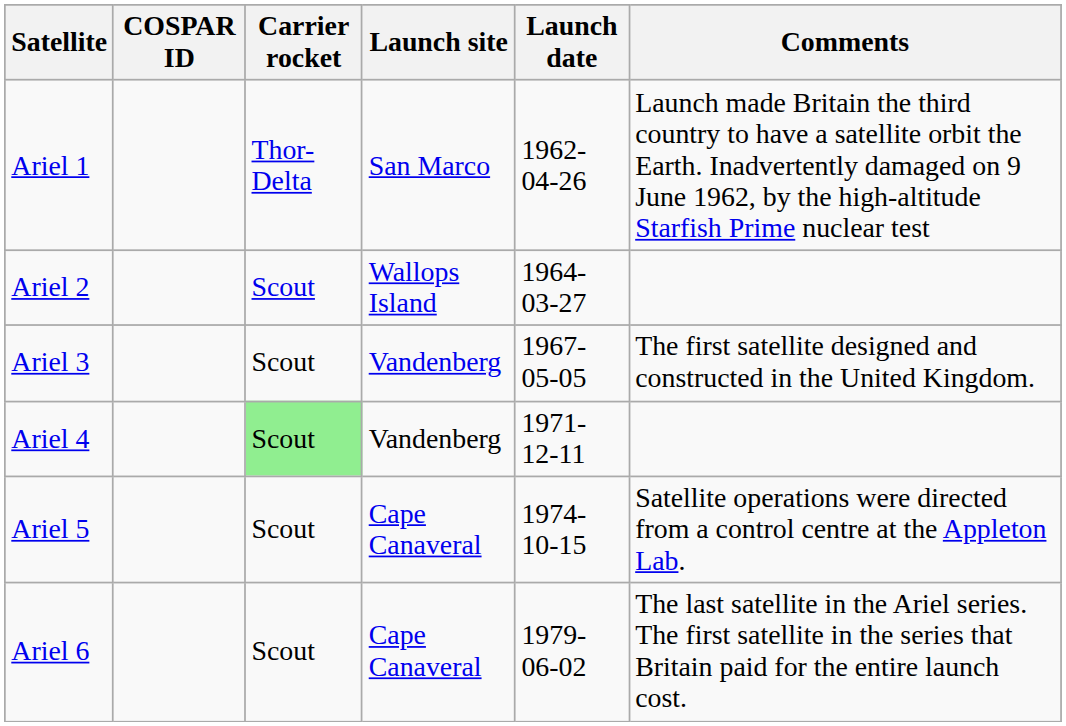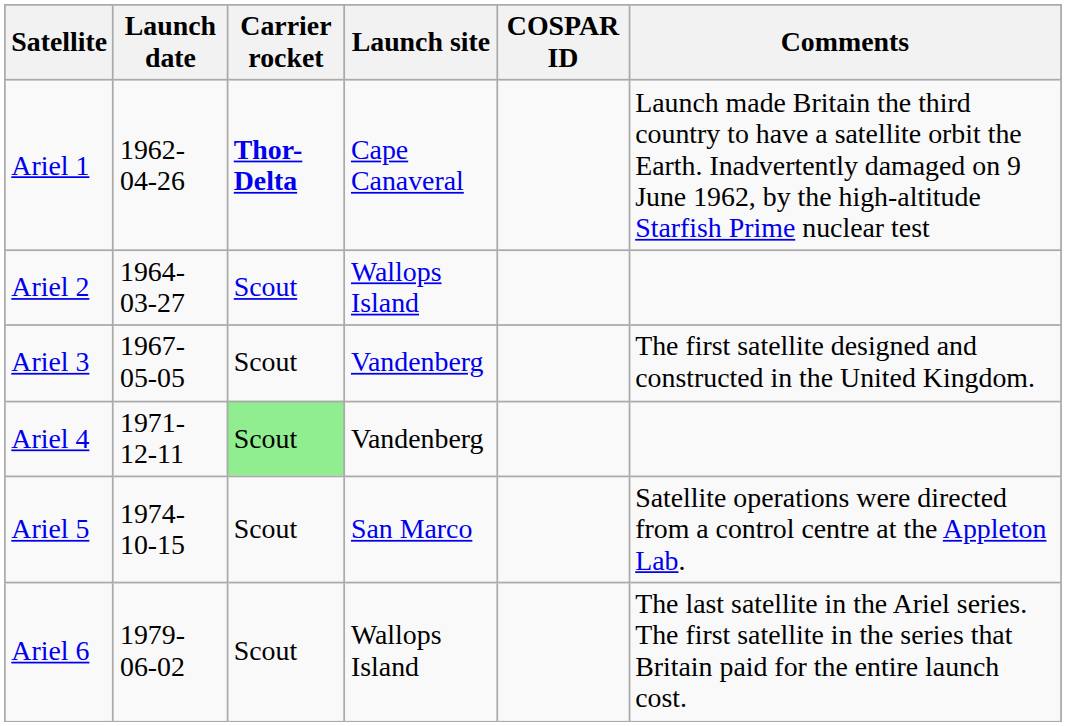 <table class="wikitable">
 <tr>
 <th>Satellite</th>
-<th>COSPAR ID</th>
+<th>Launch date</th>
 <th>Carrier rocket</th>
 <th>Launch site</th>
-<th>Launch date</th>
+<th>COSPAR ID</th>
 <th>Comments</th>
 </tr>
 <tr>
 <td><a href='#'>Ariel 1</a></td>
+<td>1962-04-26</td>
+<td><strong><a href='#'>Thor-Delta</a></strong></td>
+<td><a href='#'>Cape Canaveral</a></td>
 <td></td>
-<td><a href='#'>Thor-Delta</a></td>
-<td><a href='#'>San Marco</a></td>
-<td>1962-04-26</td>
 <td>Launch made Britain the third country to have a satellite orbit the Earth. Inadvertently damaged on 9 June 1962, by the high-altitude <a href='#'>Starfish Prime</a> nuclear test</td>
 </tr>
 <tr>
 <td><a href='#'>Ariel 2</a></td>
-<td></td>
+<td>1964-03-27</td>
 <td><a href='#'>Scout</a></td>
 <td><a href='#'>Wallops Island</a></td>
-<td>1964-03-27</td>
+<td></td>
 <td></td>
 </tr>
 <tr>
 <td><a href='#'>Ariel 3</a></td>
-<td></td>
+<td>1967-05-05</td>
 <td>Scout</td>
 <td><a href='#'>Vandenberg</a></td>
-<td>1967-05-05</td>
+<td></td>
 <td>The first satellite designed and constructed in the United Kingdom.</td>
 </tr>
 <tr>
 <td><a href='#'>Ariel 4</a></td>
-<td></td>
+<td>1971-12-11</td>
 <td style="background: lightgreen;">Scout</td>
 <td>Vandenberg</td>
-<td>1971-12-11</td>
+<td></td>
 <td></td>
 </tr>
 <tr>
 <td><a href='#'>Ariel 5</a></td>
+<td>1974-10-15</td>
+<td>Scout</td>
+<td><a href='#'>San Marco</a></td>
 <td></td>
-<td>Scout</td>
-<td><a href='#'>Cape Canaveral</a></td>
-<td>1974-10-15</td>
 <td>Satellite operations were directed from a control centre at the <a href='#'>Appleton Lab</a>. </td>
 </tr>
 <tr>
 <td><a href='#'>Ariel 6</a></td>
+<td>1979-06-02</td>
+<td>Scout</td>
+<td>Wallops Island</td>
 <td></td>
-<td>Scout</td>
-<td><a href='#'>Cape Canaveral</a></td>
-<td>1979-06-02</td>
 <td>The last satellite in the Ariel series. The first satellite in the series that Britain paid for the entire launch cost.</td>
 </tr>
 </table>
